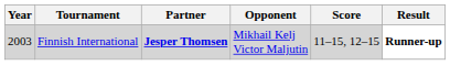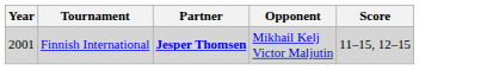 <table class="sortable wikitable" style="font-size: 90%;">
 <tr>
 <th>Year</th>
 <th>Tournament</th>
 <th>Partner</th>
 <th>Opponent</th>
 <th>Score</th>
-<th>Result</th>
 </tr>
 <tr style="background:#D5D5D5">
-<td align="center">2003</td>
+<td align="center">2001</td>
 <td align="left"><a href='#'>Finnish International</a></td>
 <td align="left"><strong> <a href='#'>Jesper Thomsen</a></strong></td>
 <td align="left"> <a href='#'>Mikhail Kelj</a> <br>  <a href='#'>Victor Maljutin</a></td>
 <td align="left">11–15, 12–15</td>
-<td style="text-align:left; background:white"> <strong>Runner-up</strong></td>
 </tr>
 </table>
